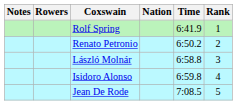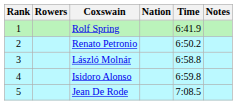 <table class="wikitable sortable" style="text-align:center">
 <tr>
-<th>Notes</th>
+<th>Rank</th>
 <th>Rowers</th>
 <th>Coxswain</th>
 <th>Nation</th>
 <th>Time</th>
-<th>Rank</th>
+<th>Notes</th>
 </tr>
 <tr bgcolor=bbf3bb>
-<td></td>
+<td>1</td>
 <td align=left></td>
 <td align=left><a href='#'>Rolf Spring</a></td>
 <td align=left></td>
 <td>6:41.9</td>
-<td>1</td>
+<td></td>
 </tr>
 <tr bgcolor=bbf9ff>
-<td></td>
+<td>2</td>
 <td align=left></td>
 <td align=left><a href='#'>Renato Petronio</a></td>
 <td align=left></td>
 <td>6:50.2</td>
-<td>2</td>
+<td></td>
 </tr>
 <tr bgcolor=bbf9ff>
-<td></td>
+<td>3</td>
 <td align=left></td>
 <td align=left><a href='#'>László Molnár</a></td>
 <td align=left></td>
 <td>6:58.8</td>
-<td>3</td>
+<td></td>
 </tr>
 <tr bgcolor=bbf9ff>
-<td></td>
+<td>4</td>
 <td align=left></td>
 <td align=left><a href='#'>Isidoro Alonso</a></td>
 <td align=left></td>
 <td>6:59.8</td>
-<td>4</td>
+<td></td>
 </tr>
 <tr bgcolor=bbf9ff>
-<td></td>
+<td>5</td>
 <td align=left></td>
 <td align=left><a href='#'>Jean De Rode</a></td>
 <td align=left></td>
 <td>7:08.5</td>
-<td>5</td>
+<td></td>
 </tr>
 </table>
